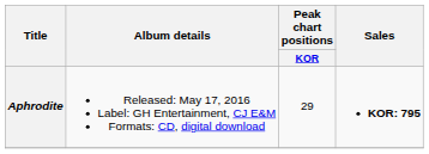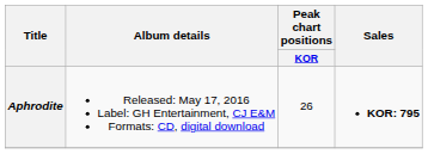 <table class="wikitable plainrowheaders" style="text-align:center;">
 <tr>
 <th scope="col" rowspan="2">Title</th>
 <th scope="col" rowspan="2">Album details</th>
 <th scope="col" colspan="1">Peak chart positions</th>
 <th scope="col" rowspan="2">Sales</th>
 </tr>
 <tr>
 <th scope="col" style="width:3.5em;font-size:90%;"><a href='#'>KOR</a><br></th>
 </tr>
 <tr>
 <th scope="row"><em>Aphrodite</em></th>
 <td><br><ul><li>Released: May 17, 2016</li><li>Label: GH Entertainment, <a href='#'>CJ E&M</a></li><li>Formats: <a href='#'>CD</a>, <a href='#'>digital download</a></li></ul></td>
-<td>29</td>
+<td>26</td>
 <td><strong><br><ul><li>KOR: 795</li></ul></strong></td>
 </tr>
 <tr>
 </tr>
 </table>
